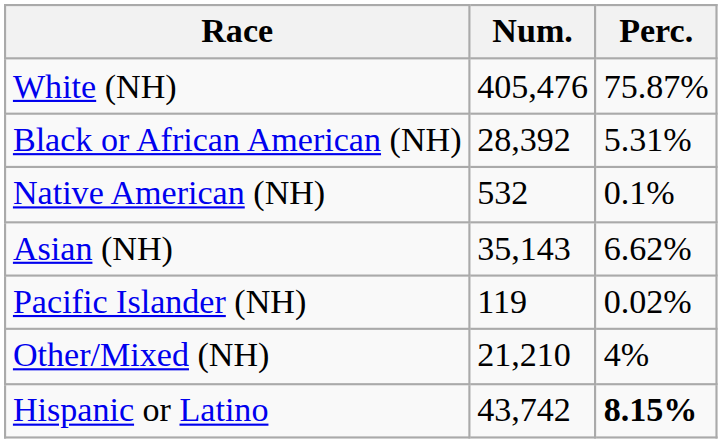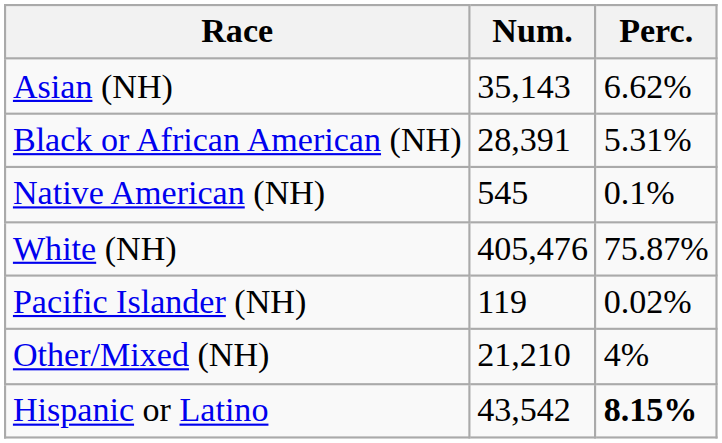 <table class="wikitable">
 <tr>
 <th>Race</th>
 <th>Num.</th>
 <th>Perc.</th>
 </tr>
 <tr>
-<td><a href='#'>White</a> (NH)</td>
-<td>405,476</td>
-<td>75.87%</td>
+<td><a href='#'>Asian</a> (NH)</td>
+<td>35,143</td>
+<td>6.62%</td>
 </tr>
 <tr>
 <td><a href='#'>Black or African American</a> (NH)</td>
-<td>28,392</td>
+<td>28,391</td>
 <td>5.31%</td>
 </tr>
 <tr>
 <td><a href='#'>Native American</a> (NH)</td>
-<td>532</td>
+<td>545</td>
 <td>0.1%</td>
 </tr>
 <tr>
-<td><a href='#'>Asian</a> (NH)</td>
-<td>35,143</td>
-<td>6.62%</td>
+<td><a href='#'>White</a> (NH)</td>
+<td>405,476</td>
+<td>75.87%</td>
 </tr>
 <tr>
 <td><a href='#'>Pacific Islander</a> (NH)</td>
 <td>119</td>
 <td>0.02%</td>
 </tr>
 <tr>
 <td><a href='#'>Other/Mixed</a> (NH)</td>
 <td>21,210</td>
 <td>4%</td>
 </tr>
 <tr>
 <td><a href='#'>Hispanic</a> or <a href='#'>Latino</a></td>
-<td>43,742</td>
+<td>43,542</td>
 <td><strong>8.15%</strong></td>
 </tr>
 </table>
